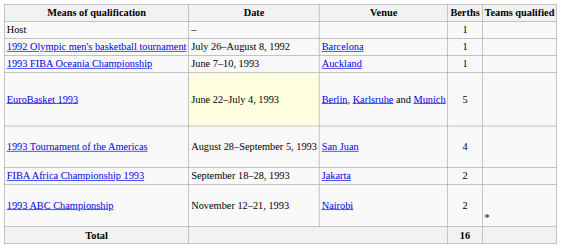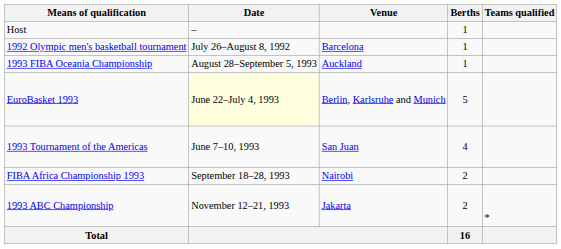 <table class=wikitable style="font-size:95%;">
 <tr>
 <th>Means of qualification</th>
 <th>Date</th>
 <th>Venue</th>
 <th>Berths</th>
 <th>Teams qualified</th>
 </tr>
 <tr>
 <td>Host</td>
 <td>–</td>
 <td></td>
 <td style="text-align:center;">1</td>
 <td></td>
 </tr>
 <tr>
 <td><a href='#'>1992 Olympic men's basketball tournament</a></td>
 <td>July 26–August 8, 1992</td>
 <td> <a href='#'>Barcelona</a></td>
 <td style="text-align:center;">1</td>
 <td></td>
 </tr>
 <tr>
 <td><a href='#'>1993 FIBA Oceania Championship</a></td>
-<td>June 7–10, 1993</td>
+<td>August 28–September 5, 1993</td>
 <td> <a href='#'>Auckland</a></td>
 <td style="text-align:center;">1</td>
 <td></td>
 </tr>
 <tr>
 <td><a href='#'>EuroBasket 1993</a></td>
 <td style="background: lightyellow;">June 22–July 4, 1993</td>
 <td> <a href='#'>Berlin</a>, <a href='#'>Karlsruhe</a> and <a href='#'>Munich</a></td>
 <td style="text-align:center;">5</td>
 <td><br><br><br><br></td>
 </tr>
 <tr>
 <td><a href='#'>1993 Tournament of the Americas</a></td>
-<td>August 28–September 5, 1993</td>
+<td>June 7–10, 1993</td>
 <td> <a href='#'>San Juan</a></td>
 <td style="text-align:center;">4</td>
 <td><br><br><br></td>
 </tr>
 <tr>
 <td><a href='#'>FIBA Africa Championship 1993</a></td>
 <td>September 18–28, 1993</td>
-<td> <a href='#'>Jakarta</a></td>
+<td> <a href='#'>Nairobi</a></td>
 <td style="text-align:center;">2</td>
 <td><br></td>
 </tr>
 <tr>
 <td><a href='#'>1993 ABC Championship</a></td>
 <td>November 12–21, 1993</td>
-<td> <a href='#'>Nairobi</a></td>
+<td> <a href='#'>Jakarta</a></td>
 <td style="text-align:center;">2</td>
 <td><br><s></s><br> *</td>
 </tr>
 <tr>
 <th>Total</th>
 <th colspan="2"></th>
 <th>16</th>
 <th></th>
 </tr>
 </table>
